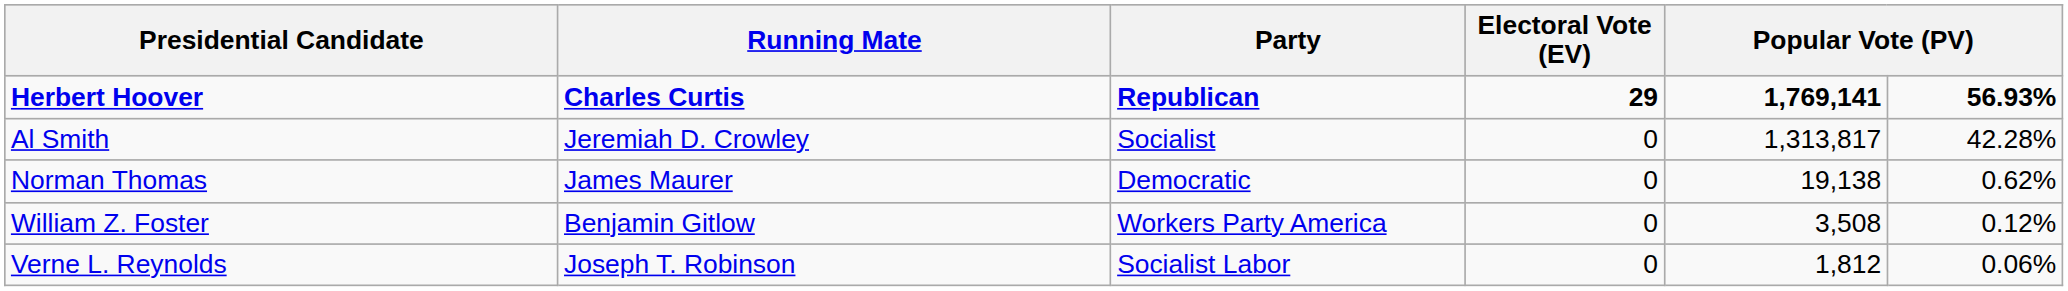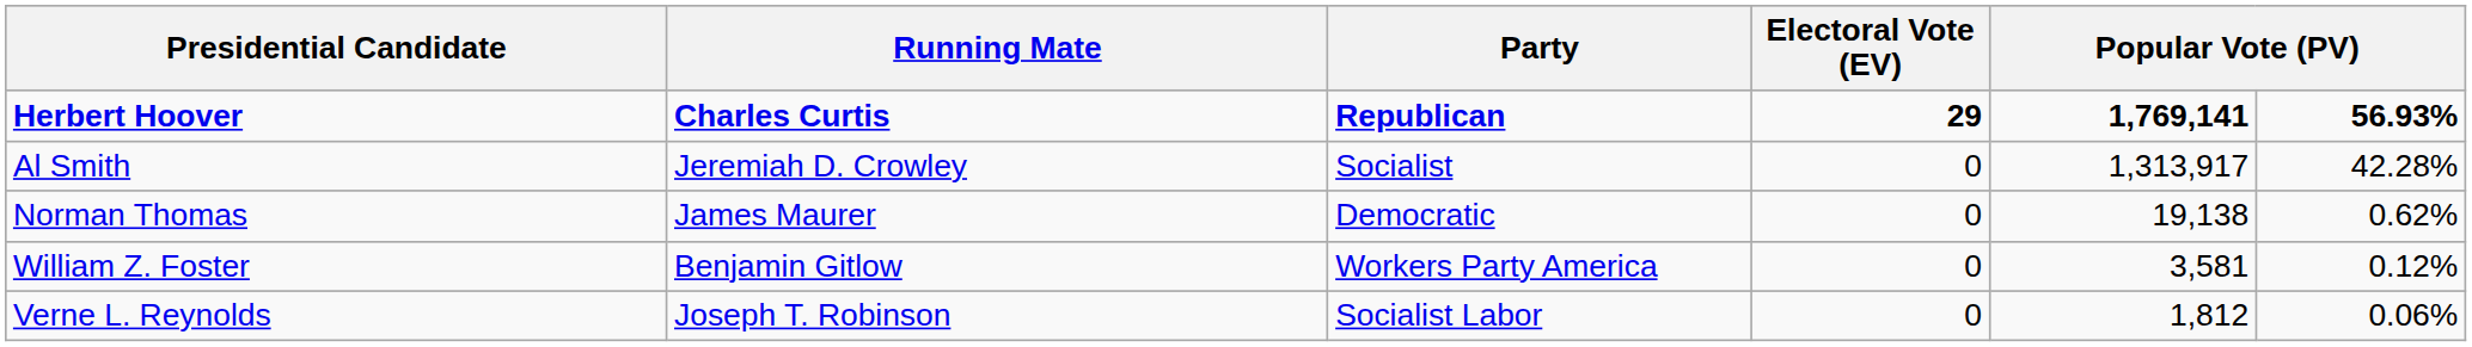 <table class="wikitable">
 <tr>
 <th width="25%">Presidential Candidate</th>
 <th width="25%"><a href='#'>Running Mate</a></th>
 <th width="16%">Party</th>
 <th width="9%">Electoral Vote (EV)</th>
 <th colspan="2" width="18%">Popular Vote (PV)</th>
 </tr>
 <tr>
 <td><strong><a href='#'>Herbert Hoover</a></strong></td>
 <td><strong><a href='#'>Charles Curtis</a></strong></td>
 <td><strong><a href='#'>Republican</a></strong></td>
 <td align="right"><strong>29</strong></td>
 <td align="right"><strong>1,769,141</strong></td>
 <td align="right"><strong>56.93%</strong></td>
 </tr>
 <tr>
 <td><a href='#'>Al Smith</a></td>
 <td><a href='#'>Jeremiah D. Crowley</a></td>
 <td><a href='#'>Socialist</a></td>
 <td align="right">0</td>
-<td align="right">1,313,817</td>
+<td align="right">1,313,917</td>
 <td align="right">42.28%</td>
 </tr>
 <tr>
 <td><a href='#'>Norman Thomas</a></td>
 <td><a href='#'>James Maurer</a></td>
 <td><a href='#'>Democratic</a></td>
 <td align="right">0</td>
 <td align="right">19,138</td>
 <td align="right">0.62%</td>
 </tr>
 <tr>
 <td><a href='#'>William Z. Foster</a></td>
 <td><a href='#'>Benjamin Gitlow</a></td>
 <td><a href='#'>Workers Party America</a></td>
 <td align="right">0</td>
-<td align="right">3,508</td>
+<td align="right">3,581</td>
 <td align="right">0.12%</td>
 </tr>
 <tr>
 <td><a href='#'>Verne L. Reynolds</a></td>
 <td><a href='#'>Joseph T. Robinson</a></td>
 <td><a href='#'>Socialist Labor</a></td>
 <td align="right">0</td>
 <td align="right">1,812</td>
 <td align="right">0.06%</td>
 </tr>
 </table>
